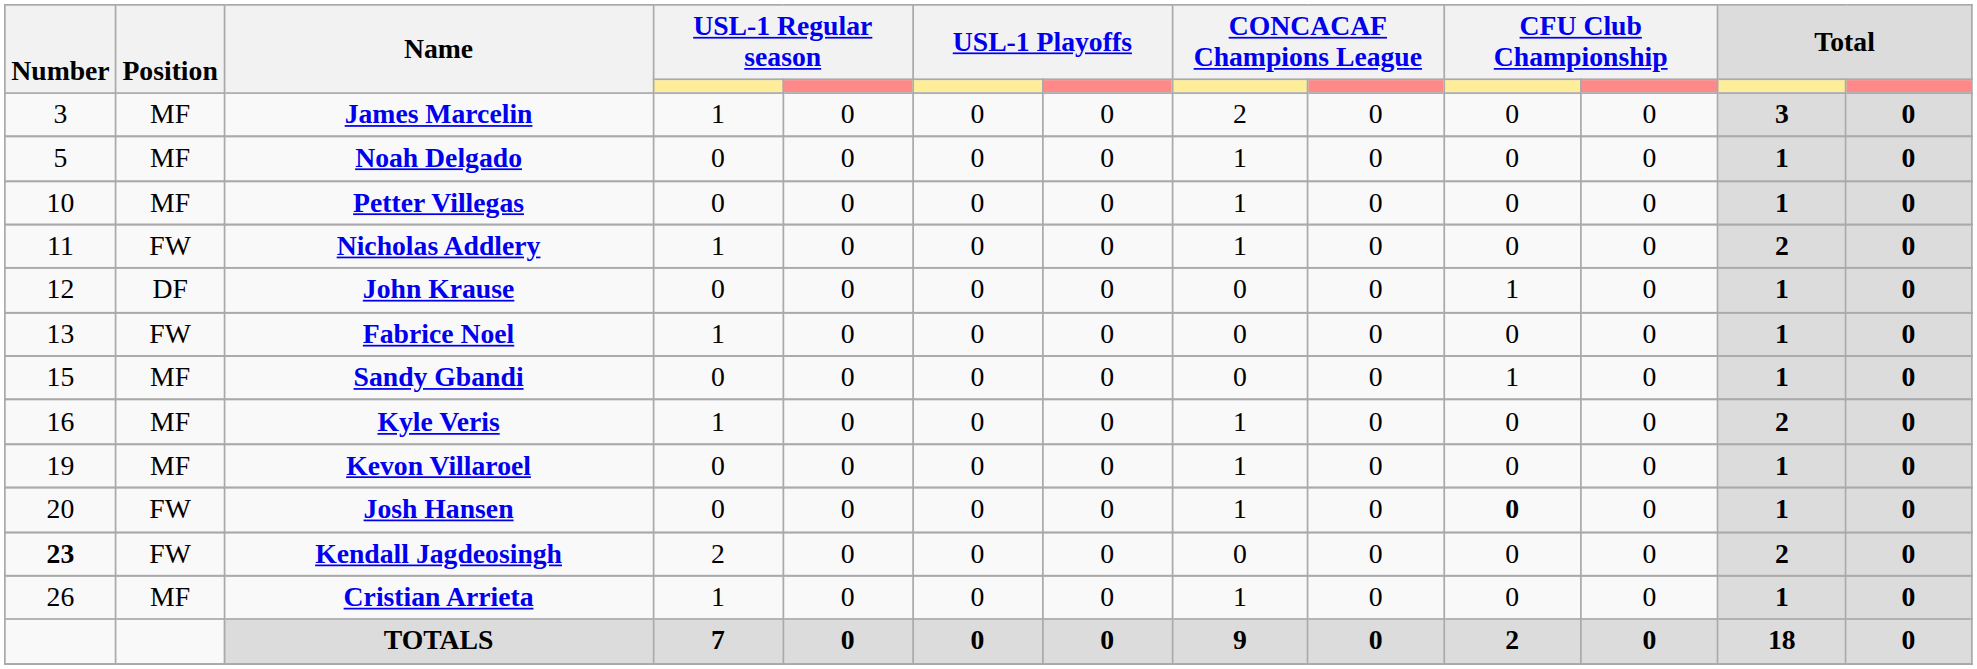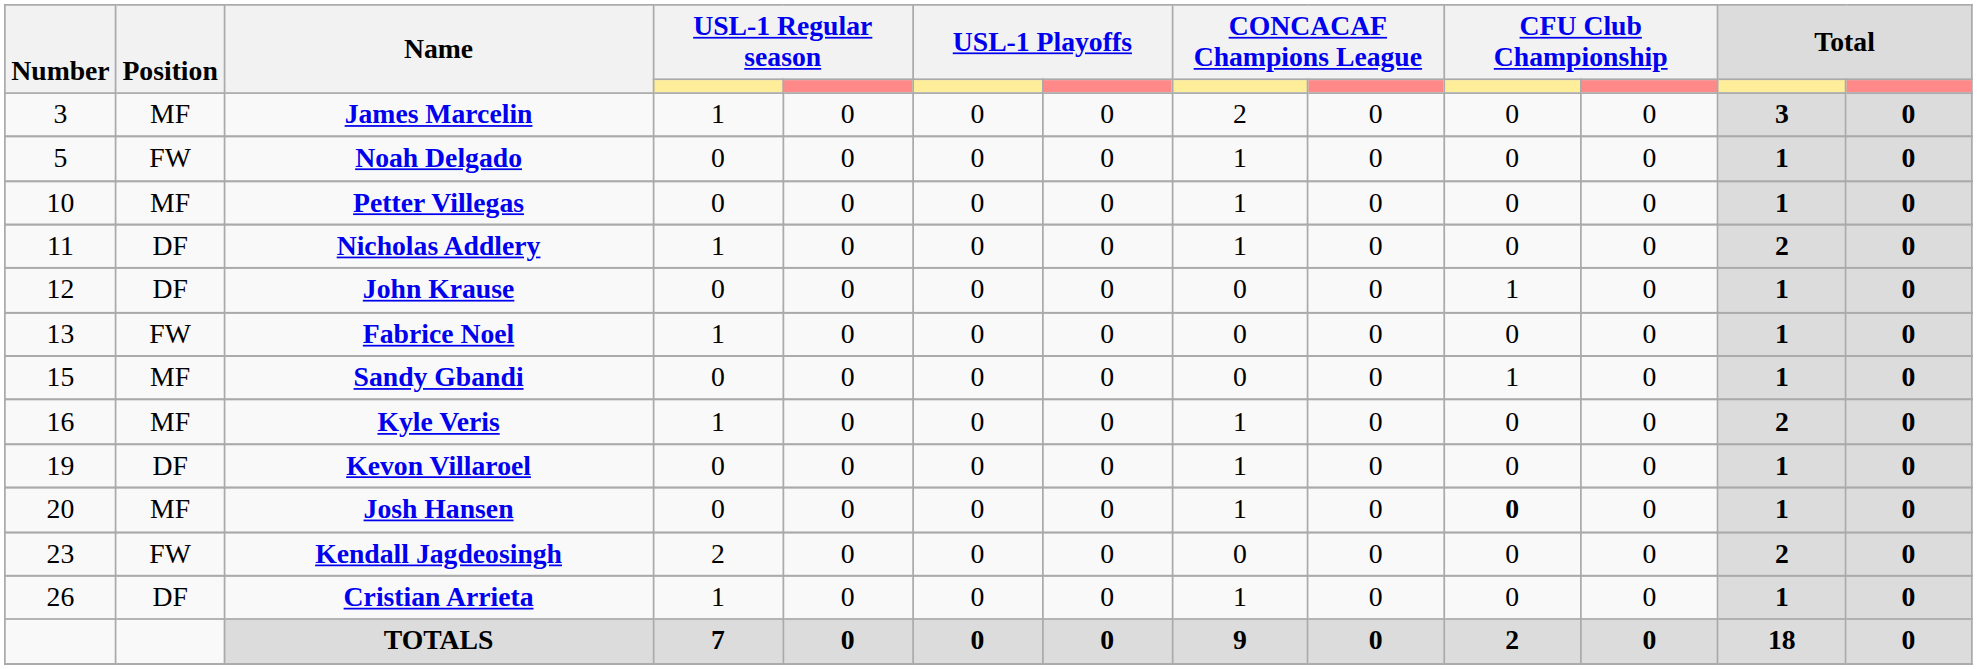 <table class="wikitable" style="text-align:center" width=90%>
 <tr>
 <th rowspan="2" valign="bottom">Number</th>
 <th rowspan="2" valign="bottom">Position</th>
 <th rowspan="2" width="25%">Name</th>
 <th colspan="2" width=15%><a href='#'>USL-1 Regular season</a></th>
 <th colspan="2" width=15%><a href='#'>USL-1 Playoffs</a></th>
 <th colspan="2" width=15%><a href='#'>CONCACAF Champions League</a></th>
 <th colspan="2" width=15%><a href='#'>CFU Club Championship</a></th>
 <th colspan="2" width=15% style="background: #DCDCDC">Total</th>
 </tr>
 <tr>
 <th width=60 style="background: #FFEE99"></th>
 <th width=60 style="background: #FF8888"></th>
 <th width=60 style="background: #FFEE99"></th>
 <th width=60 style="background: #FF8888"></th>
 <th width=60 style="background: #FFEE99"></th>
 <th width=60 style="background: #FF8888"></th>
 <th width=60 style="background: #FFEE99"></th>
 <th width=60 style="background: #FF8888"></th>
 <th width=60 style="background: #FFEE99"></th>
 <th width=60 style="background: #FF8888"></th>
 </tr>
 <tr>
 <td>3</td>
 <td>MF</td>
 <td> <strong><a href='#'>James Marcelin</a></strong></td>
 <td>1</td>
 <td>0</td>
 <td>0</td>
 <td>0</td>
 <td>2</td>
 <td>0</td>
 <td>0</td>
 <td>0</td>
 <td style="background: #DCDCDC"><strong>3</strong></td>
 <td style="background: #DCDCDC"><strong>0</strong></td>
 </tr>
 <tr>
 </tr>
 <tr>
 <td>5</td>
-<td>MF</td>
+<td>FW</td>
 <td> <strong><a href='#'>Noah Delgado</a></strong></td>
 <td>0</td>
 <td>0</td>
 <td>0</td>
 <td>0</td>
 <td>1</td>
 <td>0</td>
 <td>0</td>
 <td>0</td>
 <td style="background: #DCDCDC"><strong>1</strong></td>
 <td style="background: #DCDCDC"><strong>0</strong></td>
 </tr>
 <tr>
 </tr>
 <tr>
 <td>10</td>
 <td>MF</td>
 <td> <strong><a href='#'>Petter Villegas</a></strong></td>
 <td>0</td>
 <td>0</td>
 <td>0</td>
 <td>0</td>
 <td>1</td>
 <td>0</td>
 <td>0</td>
 <td>0</td>
 <td style="background: #DCDCDC"><strong>1</strong></td>
 <td style="background: #DCDCDC"><strong>0</strong></td>
 </tr>
 <tr>
 </tr>
 <tr>
 <td>11</td>
-<td>FW</td>
+<td>DF</td>
 <td> <strong><a href='#'>Nicholas Addlery</a></strong></td>
 <td>1</td>
 <td>0</td>
 <td>0</td>
 <td>0</td>
 <td>1</td>
 <td>0</td>
 <td>0</td>
 <td>0</td>
 <td style="background: #DCDCDC"><strong>2</strong></td>
 <td style="background: #DCDCDC"><strong>0</strong></td>
 </tr>
 <tr>
 </tr>
 <tr>
 <td>12</td>
 <td>DF</td>
 <td> <strong><a href='#'>John Krause</a></strong></td>
 <td>0</td>
 <td>0</td>
 <td>0</td>
 <td>0</td>
 <td>0</td>
 <td>0</td>
 <td>1</td>
 <td>0</td>
 <td style="background: #DCDCDC"><strong>1</strong></td>
 <td style="background: #DCDCDC"><strong>0</strong></td>
 </tr>
 <tr>
 </tr>
 <tr>
 <td>13</td>
 <td>FW</td>
 <td> <strong><a href='#'>Fabrice Noel</a></strong></td>
 <td>1</td>
 <td>0</td>
 <td>0</td>
 <td>0</td>
 <td>0</td>
 <td>0</td>
 <td>0</td>
 <td>0</td>
 <td style="background: #DCDCDC"><strong>1</strong></td>
 <td style="background: #DCDCDC"><strong>0</strong></td>
 </tr>
 <tr>
 </tr>
 <tr>
 <td>15</td>
 <td>MF</td>
 <td> <strong><a href='#'>Sandy Gbandi</a></strong></td>
 <td>0</td>
 <td>0</td>
 <td>0</td>
 <td>0</td>
 <td>0</td>
 <td>0</td>
 <td>1</td>
 <td>0</td>
 <td style="background: #DCDCDC"><strong>1</strong></td>
 <td style="background: #DCDCDC"><strong>0</strong></td>
 </tr>
 <tr>
 </tr>
 <tr>
 <td>16</td>
 <td>MF</td>
 <td> <strong><a href='#'>Kyle Veris</a></strong></td>
 <td>1</td>
 <td>0</td>
 <td>0</td>
 <td>0</td>
 <td>1</td>
 <td>0</td>
 <td>0</td>
 <td>0</td>
 <td style="background: #DCDCDC"><strong>2</strong></td>
 <td style="background: #DCDCDC"><strong>0</strong></td>
 </tr>
 <tr>
 </tr>
 <tr>
 <td>19</td>
-<td>MF</td>
+<td>DF</td>
 <td> <strong><a href='#'>Kevon Villaroel</a></strong></td>
 <td>0</td>
 <td>0</td>
 <td>0</td>
 <td>0</td>
 <td>1</td>
 <td>0</td>
 <td>0</td>
 <td>0</td>
 <td style="background: #DCDCDC"><strong>1</strong></td>
 <td style="background: #DCDCDC"><strong>0</strong></td>
 </tr>
 <tr>
 </tr>
 <tr>
 <td>20</td>
-<td>FW</td>
+<td>MF</td>
 <td> <strong><a href='#'>Josh Hansen</a></strong></td>
 <td>0</td>
 <td>0</td>
 <td>0</td>
 <td>0</td>
 <td>1</td>
 <td>0</td>
 <td><strong>0</strong></td>
 <td>0</td>
 <td style="background: #DCDCDC"><strong>1</strong></td>
 <td style="background: #DCDCDC"><strong>0</strong></td>
 </tr>
 <tr>
 </tr>
 <tr>
-<td><strong>23</strong></td>
+<td>23</td>
 <td>FW</td>
 <td> <strong><a href='#'>Kendall Jagdeosingh</a></strong></td>
 <td>2</td>
 <td>0</td>
 <td>0</td>
 <td>0</td>
 <td>0</td>
 <td>0</td>
 <td>0</td>
 <td>0</td>
 <td style="background: #DCDCDC"><strong>2</strong></td>
 <td style="background: #DCDCDC"><strong>0</strong></td>
 </tr>
 <tr>
 </tr>
 <tr>
 <td>26</td>
-<td>MF</td>
+<td>DF</td>
 <td> <strong><a href='#'>Cristian Arrieta</a></strong></td>
 <td>1</td>
 <td>0</td>
 <td>0</td>
 <td>0</td>
 <td>1</td>
 <td>0</td>
 <td>0</td>
 <td>0</td>
 <td style="background: #DCDCDC"><strong>1</strong></td>
 <td style="background: #DCDCDC"><strong>0</strong></td>
 </tr>
 <tr>
 <td></td>
 <td></td>
 <td style="background: #DCDCDC"><strong>TOTALS</strong></td>
 <td style="background: #DCDCDC"><strong>7</strong></td>
 <td style="background: #DCDCDC"><strong>0</strong></td>
 <td style="background: #DCDCDC"><strong>0</strong></td>
 <td style="background: #DCDCDC"><strong>0</strong></td>
 <td style="background: #DCDCDC"><strong>9</strong></td>
 <td style="background: #DCDCDC"><strong>0</strong></td>
 <td style="background: #DCDCDC"><strong>2</strong></td>
 <td style="background: #DCDCDC"><strong>0</strong></td>
 <td style="background: #DCDCDC"><strong>18</strong></td>
 <td style="background: #DCDCDC"><strong>0</strong></td>
 </tr>
 <tr>
 </tr>
 </table>
